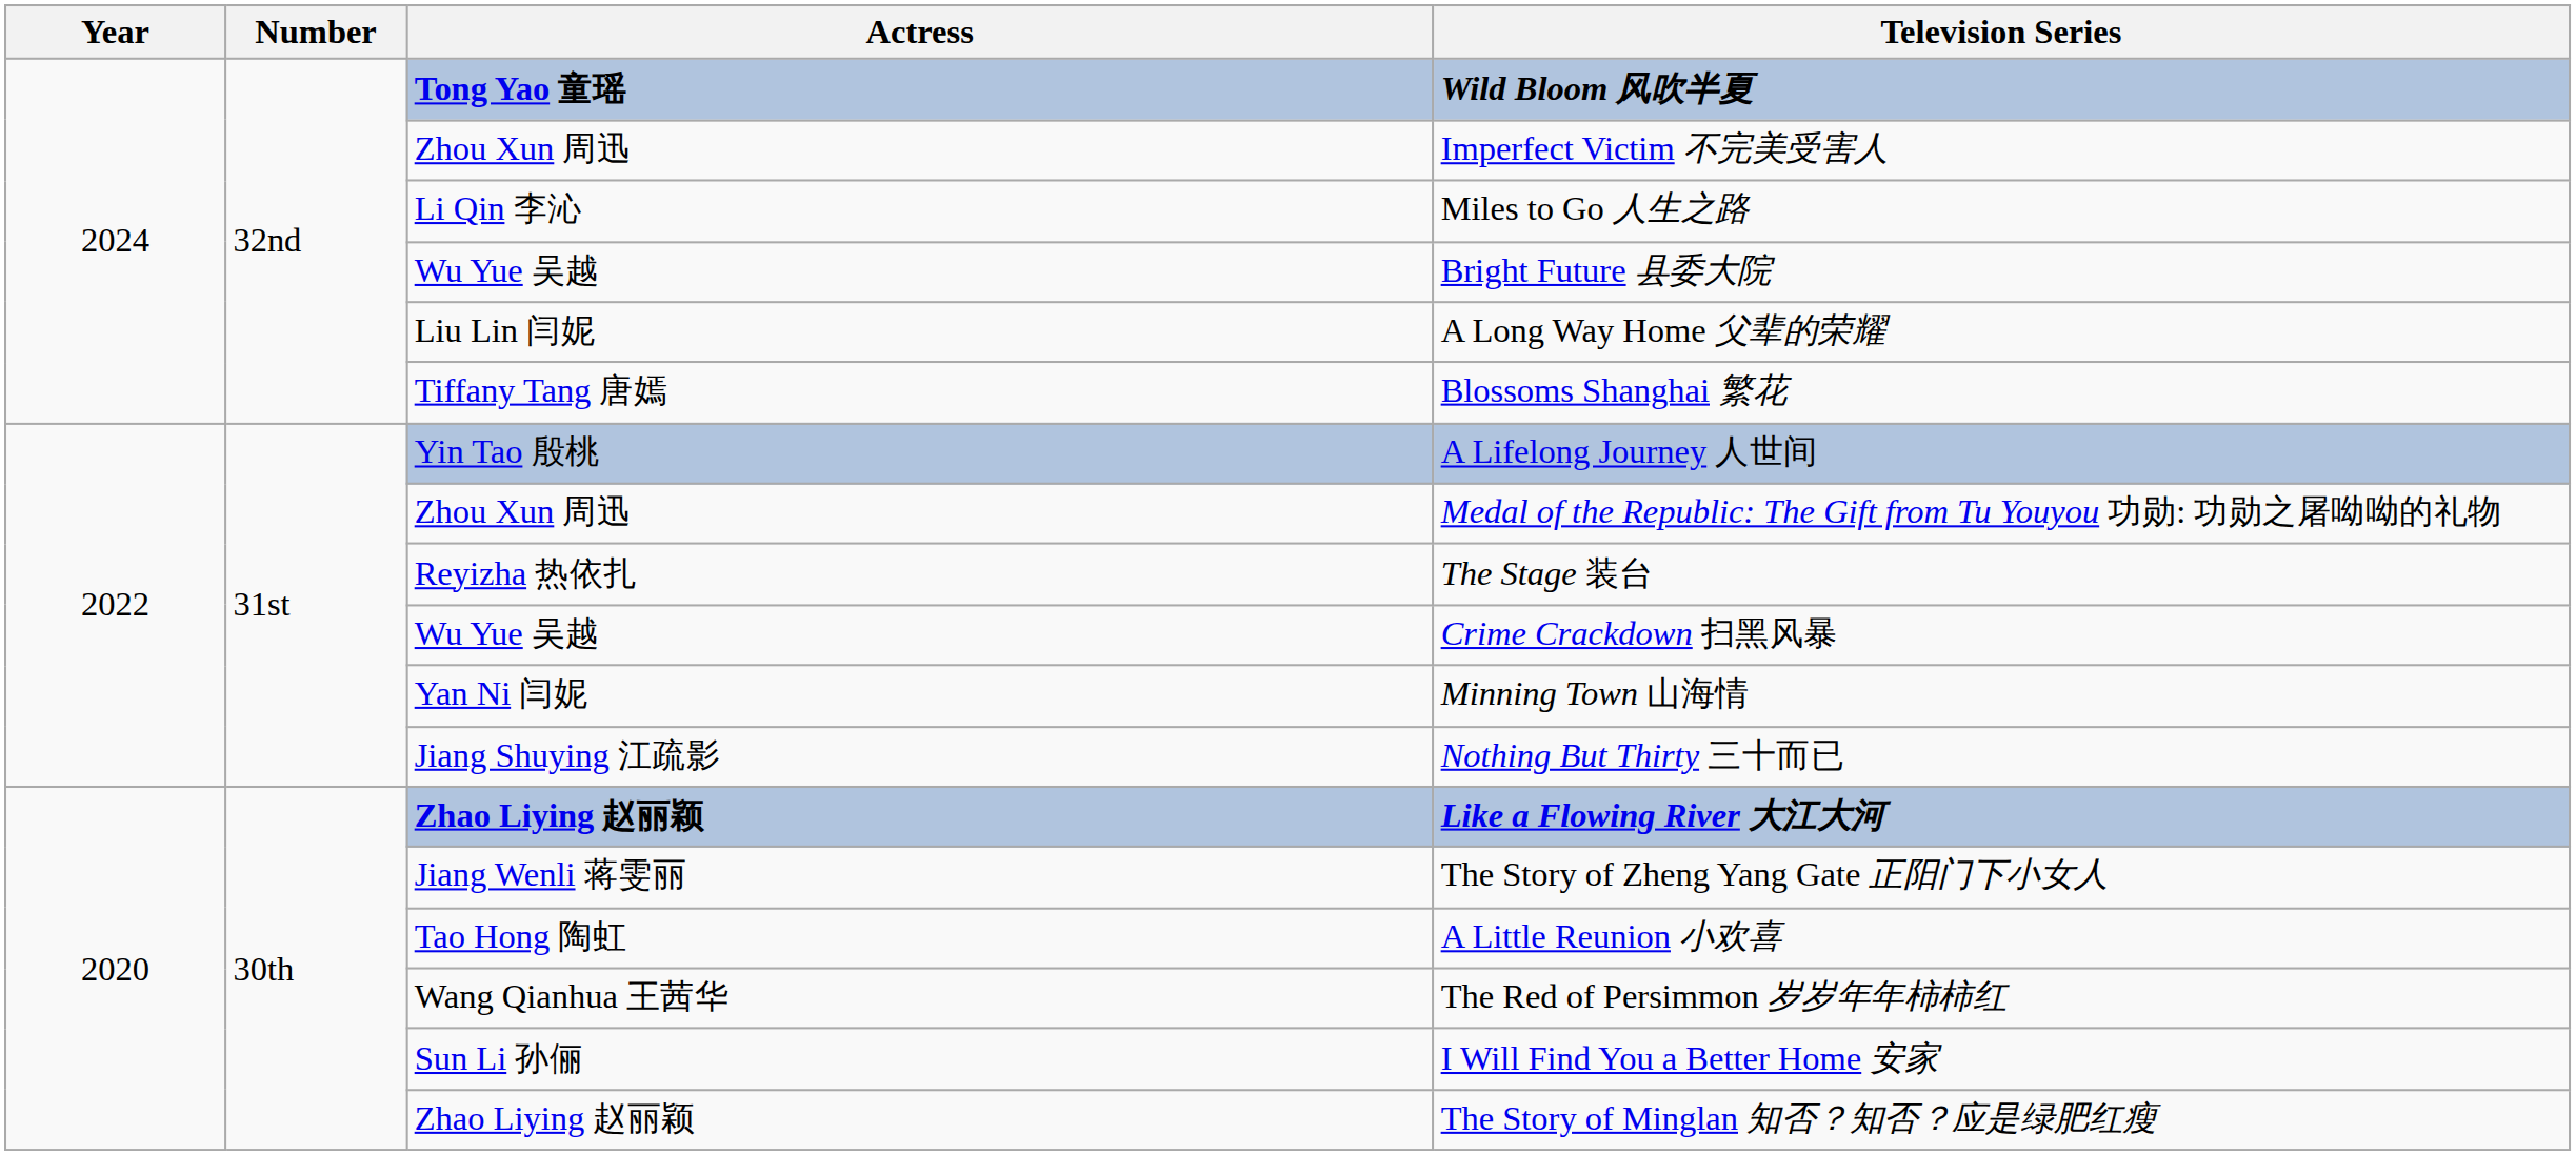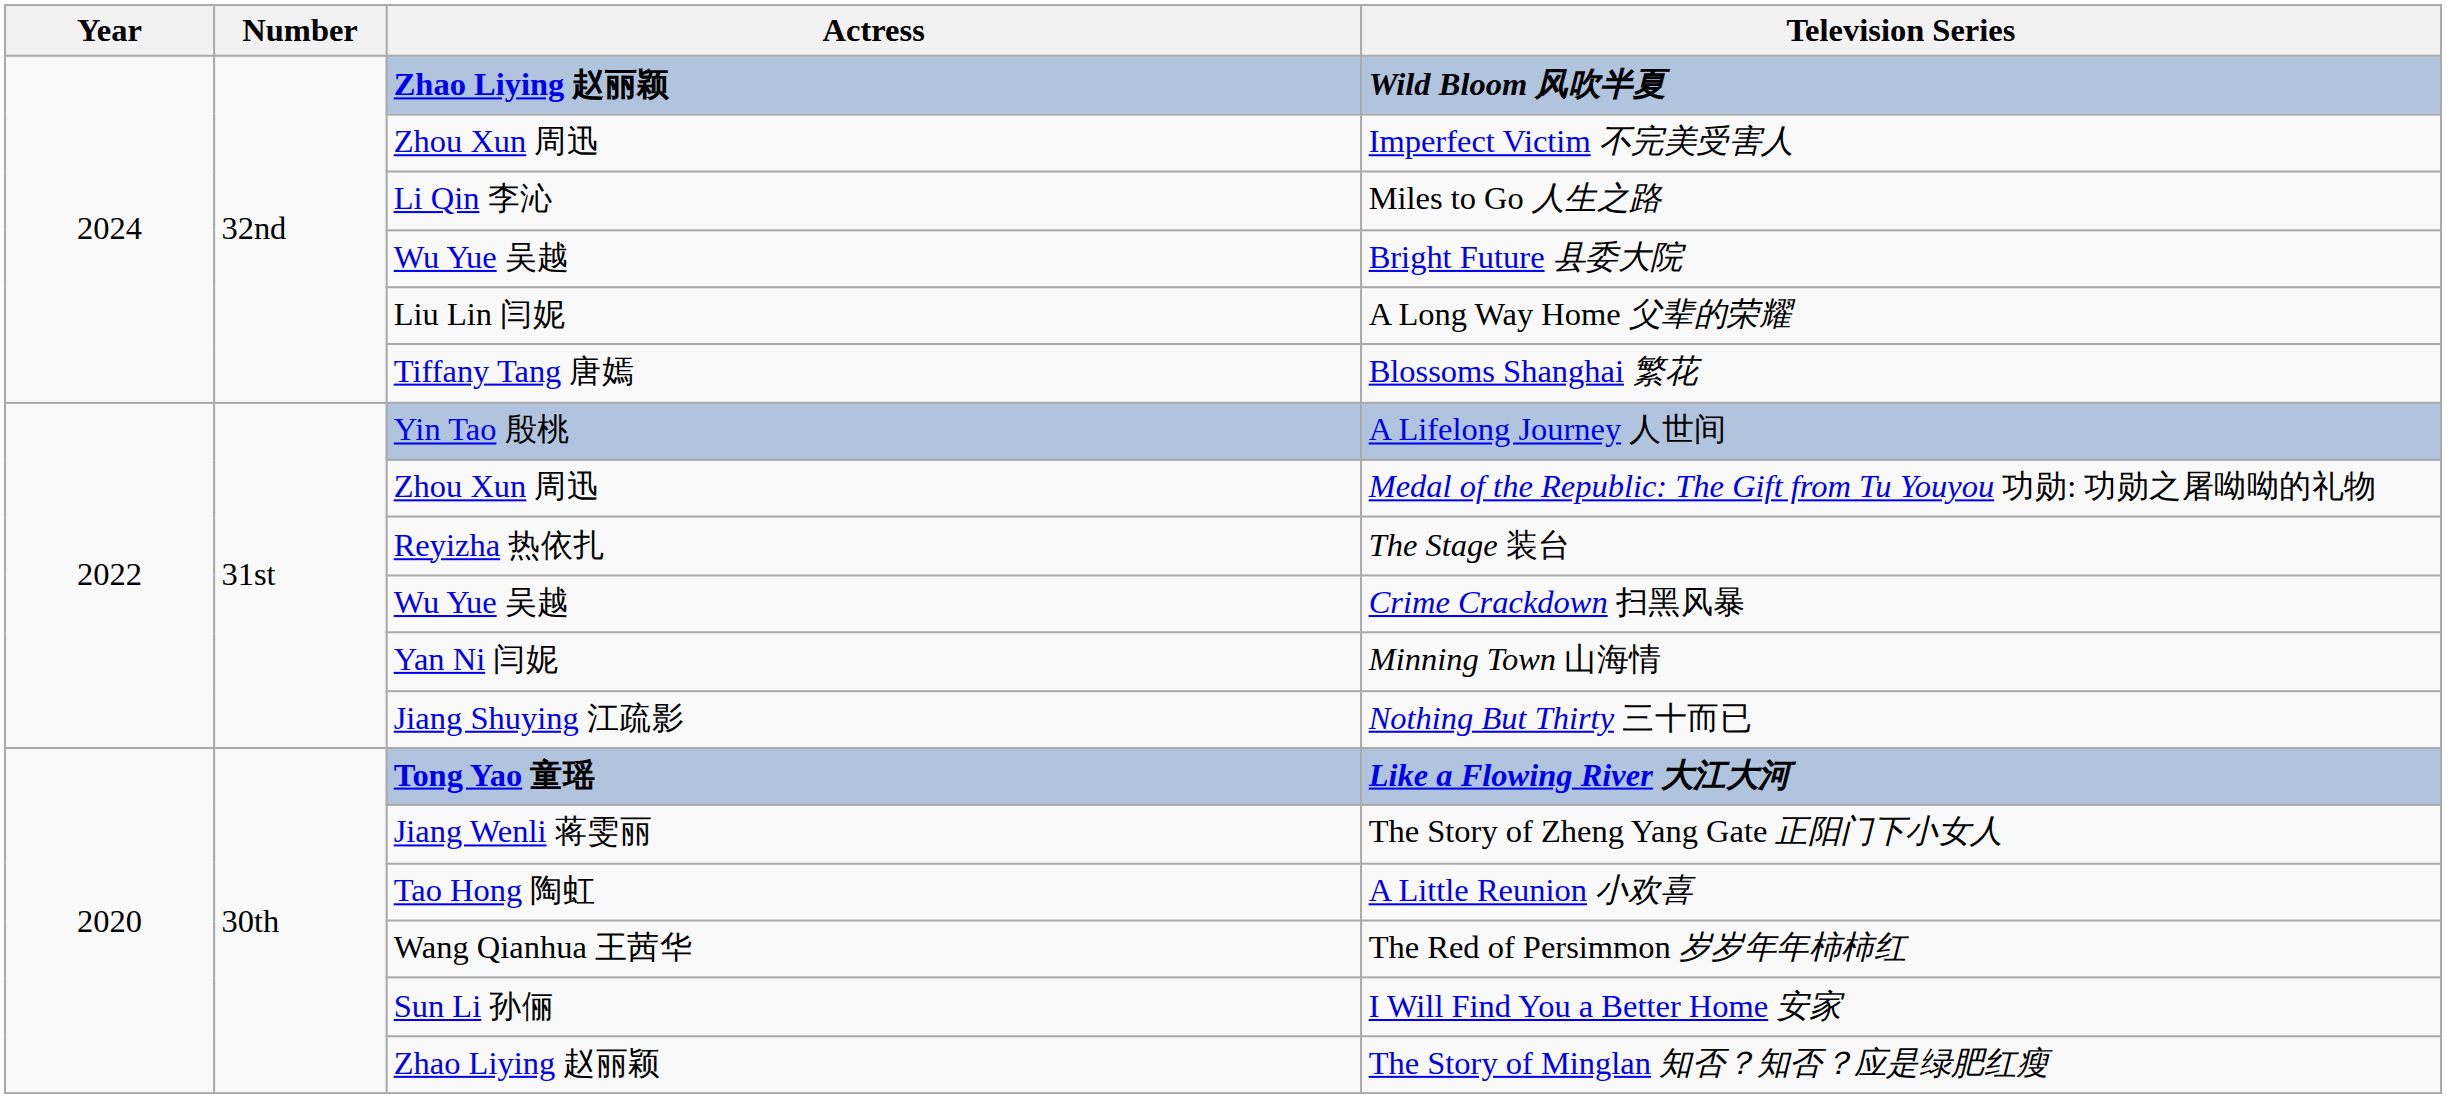 <table class="wikitable" width="95%" align="center">
 <tr>
 <th width="6%">Year</th>
 <th width="4%">Number</th>
 <th width="28%">Actress</th>
 <th width="31%">Television Series</th>
 </tr>
 <tr>
 <td rowspan="6" style="text-align:center;">2024</td>
 <td rowspan="6">32nd</td>
-<td style="background:#B0C4DE;"><strong><a href='#'>Tong Yao</a> 童瑶</strong></td>
+<td style="background:#B0C4DE;"><strong><a href='#'>Zhao Liying</a> 赵丽颖</strong></td>
 <td style="background:#B0C4DE;"><strong><em>Wild Bloom<em> 风吹半夏<strong></td>
 </tr>
 <tr>
 <td><a href='#'>Zhou Xun</a> 周迅</td>
 <td></em><a href='#'>Imperfect Victim</a><em> 不完美受害人</td>
 </tr>
 <tr>
 <td><a href='#'>Li Qin</a> 李沁</td>
 <td></em>Miles to Go<em> 人生之路</td>
 </tr>
 <tr>
 <td><a href='#'>Wu Yue</a> 吴越</td>
 <td></em><a href='#'>Bright Future</a><em> 县委大院</td>
 </tr>
 <tr>
 <td>Liu Lin 闫妮</td>
 <td></em>A Long Way Home<em> 父辈的荣耀</td>
 </tr>
 <tr>
 <td><a href='#'>Tiffany Tang</a> 唐嫣</td>
 <td></em><a href='#'>Blossoms Shanghai</a><em> 繁花</td>
 </tr>
 <tr>
 <td rowspan="6" style="text-align:center;">2022</td>
 <td rowspan="6">31st</td>
 <td style="background:#B0C4DE;"></strong><a href='#'>Yin Tao</a> 殷桃<strong></td>
 <td style="background:#B0C4DE;"></em></strong><a href='#'>A Lifelong Journey</a></em> 人世间</strong></td>
 </tr>
 <tr>
 <td><a href='#'>Zhou Xun</a> 周迅</td>
 <td><em><a href='#'>Medal of the Republic: The Gift from Tu Youyou</a></em> 功勋: 功勋之屠呦呦的礼物</td>
 </tr>
 <tr>
 <td><a href='#'>Reyizha</a> 热依扎</td>
 <td><em>The Stage</em> 装台</td>
 </tr>
 <tr>
 <td><a href='#'>Wu Yue</a> 吴越</td>
 <td><em><a href='#'>Crime Crackdown</a></em> 扫黑风暴</td>
 </tr>
 <tr>
 <td><a href='#'>Yan Ni</a> 闫妮</td>
 <td><em>Minning Town</em> 山海情</td>
 </tr>
 <tr>
 <td><a href='#'>Jiang Shuying</a> 江疏影</td>
 <td><em><a href='#'>Nothing But Thirty</a></em> 三十而已</td>
 </tr>
 <tr>
 <td rowspan="6" style="text-align:center;">2020</td>
 <td rowspan="6">30th</td>
-<td style="background:#B0C4DE;"><strong><a href='#'>Zhao Liying</a> 赵丽颖</strong></td>
+<td style="background:#B0C4DE;"><strong><a href='#'>Tong Yao</a> 童瑶</strong></td>
 <td style="background:#B0C4DE;"><strong><em><a href='#'>Like a Flowing River</a><em> 大江大河<strong></td>
 </tr>
 <tr>
 <td><a href='#'>Jiang Wenli</a> 蒋雯丽</td>
 <td></em>The Story of Zheng Yang Gate<em> 正阳门下小女人</td>
 </tr>
 <tr>
 <td><a href='#'>Tao Hong</a> 陶虹</td>
 <td></em><a href='#'>A Little Reunion</a><em> 小欢喜</td>
 </tr>
 <tr>
 <td>Wang Qianhua 王茜华</td>
 <td></em>The Red of Persimmon<em> 岁岁年年柿柿红</td>
 </tr>
 <tr>
 <td><a href='#'>Sun Li</a> 孙俪</td>
 <td></em><a href='#'>I Will Find You a Better Home</a><em> 安家</td>
 </tr>
 <tr>
 <td><a href='#'>Zhao Liying</a> 赵丽颖</td>
 <td></em><a href='#'>The Story of Minglan</a><em> 知否？知否？应是绿肥红瘦</td>
 </tr>
 </table>
